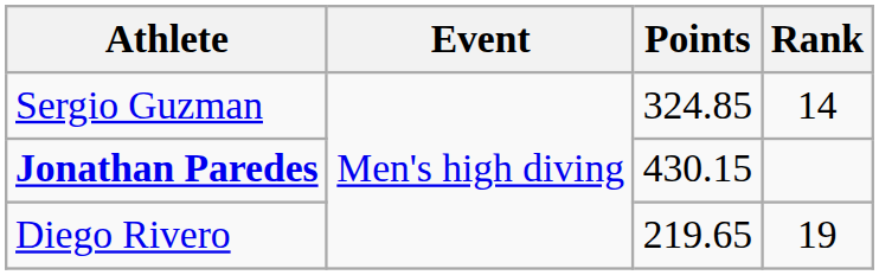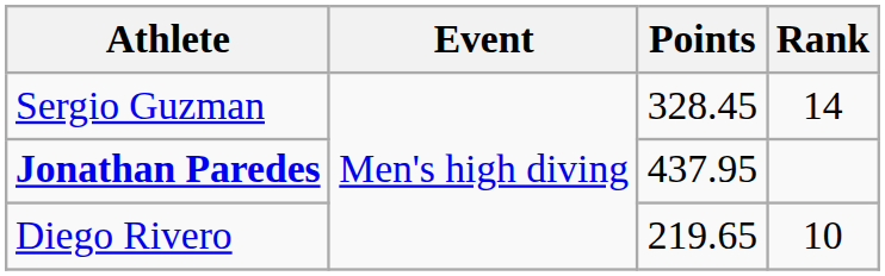 <table class=wikitable style="font-size:90%;">
 <tr>
 <th>Athlete</th>
 <th>Event</th>
 <th>Points</th>
 <th>Rank</th>
 </tr>
 <tr align=center>
 <td align=left><a href='#'>Sergio Guzman</a></td>
 <td align=left rowspan=3><a href='#'>Men's high diving</a></td>
-<td>324.85</td>
+<td>328.45</td>
 <td>14</td>
 </tr>
 <tr align=center>
 <td align=left><strong><a href='#'>Jonathan Paredes</a></strong></td>
-<td>430.15</td>
+<td>437.95</td>
 <td></td>
 </tr>
 <tr align=center>
 <td align=left><a href='#'>Diego Rivero</a></td>
 <td>219.65</td>
-<td>19</td>
+<td>10</td>
 </tr>
 </table>
